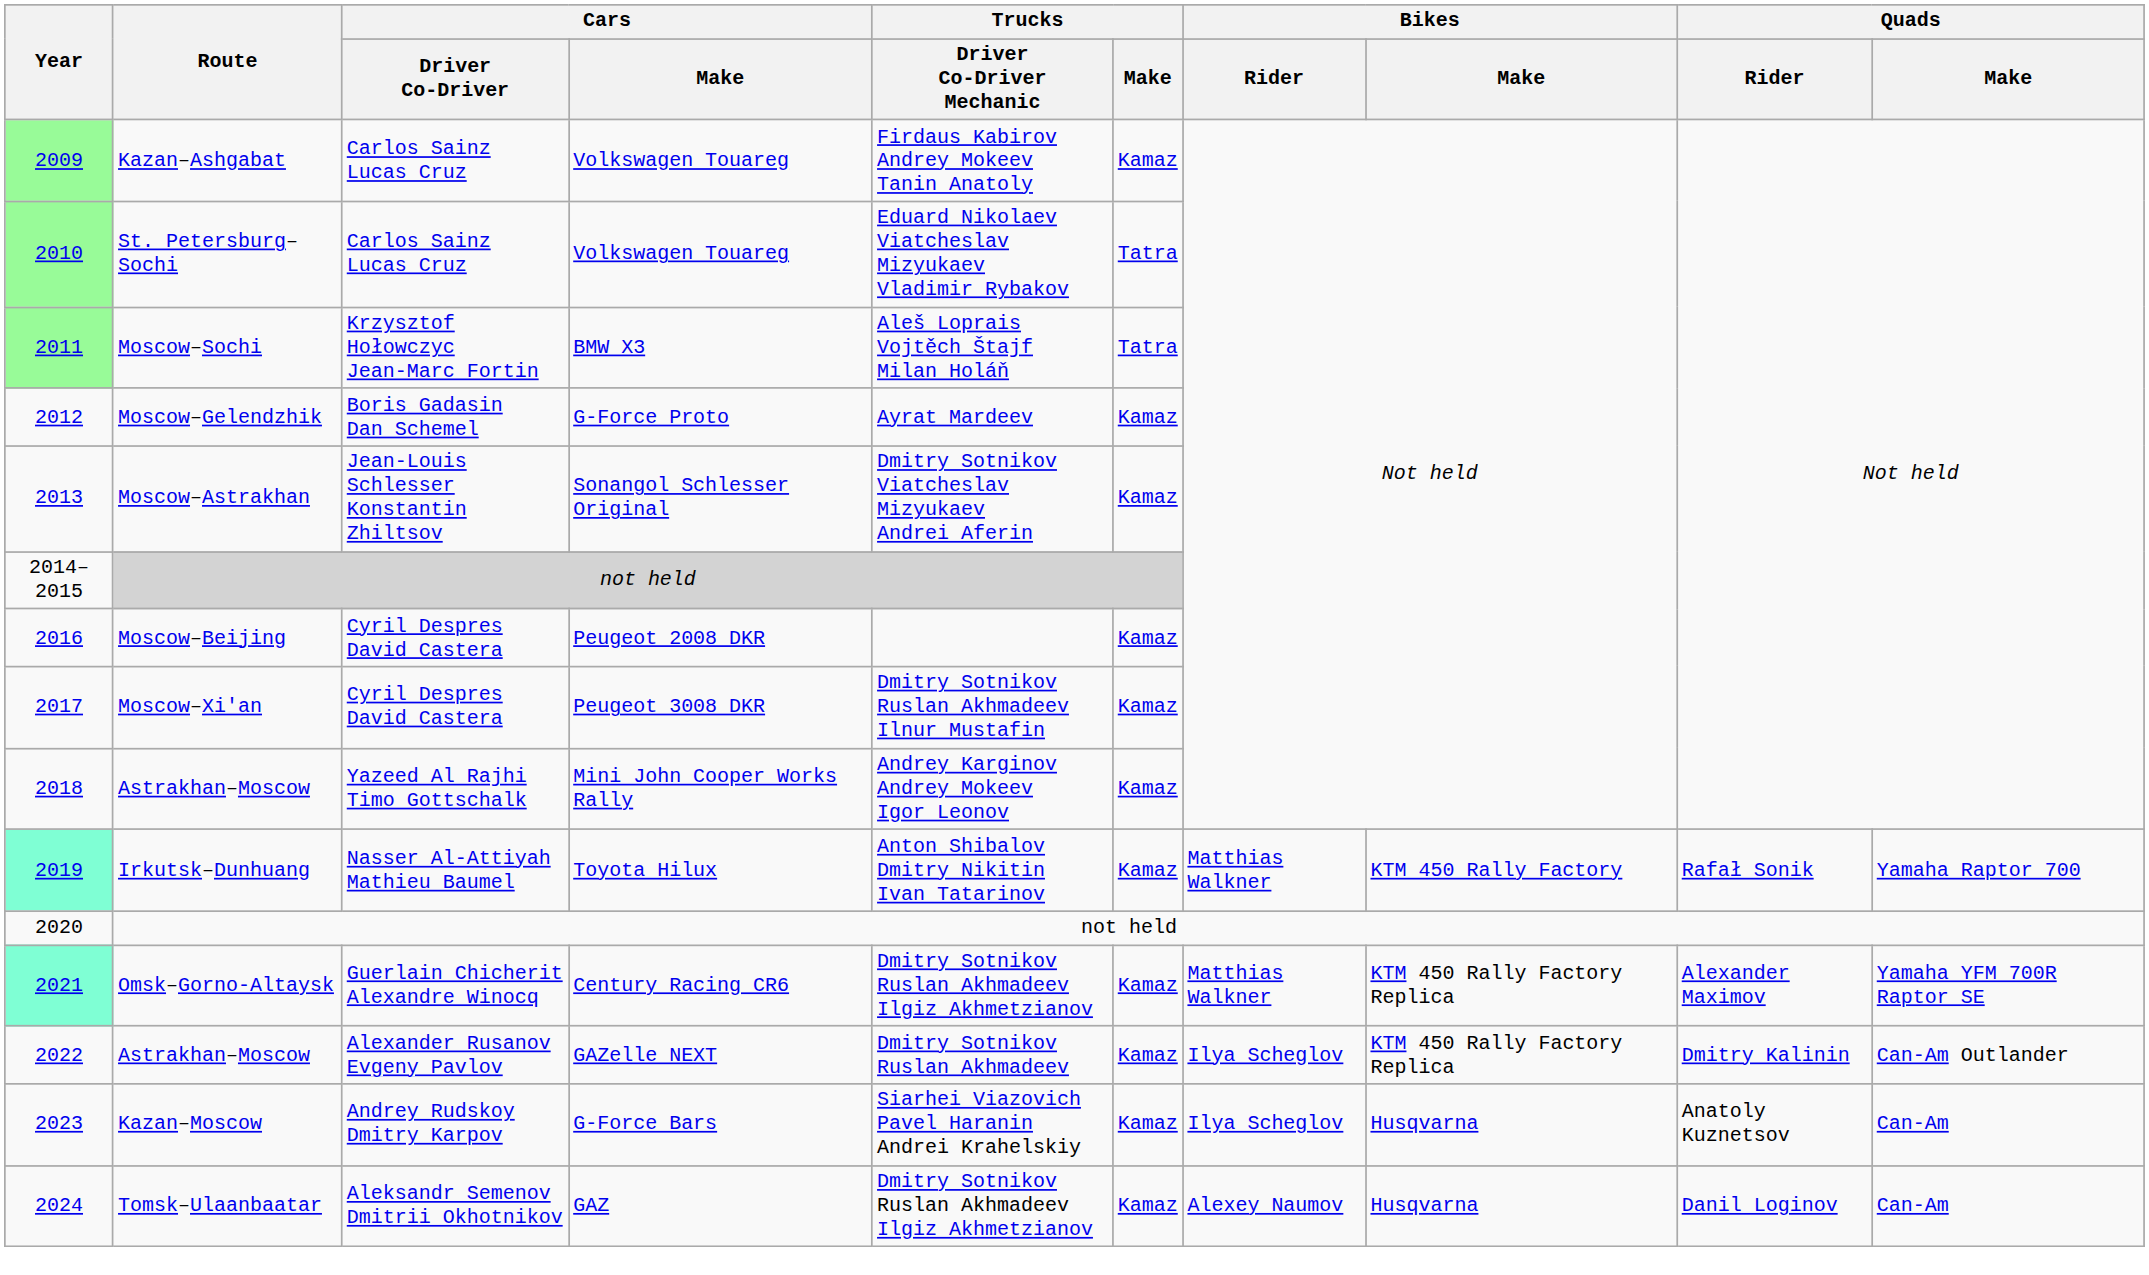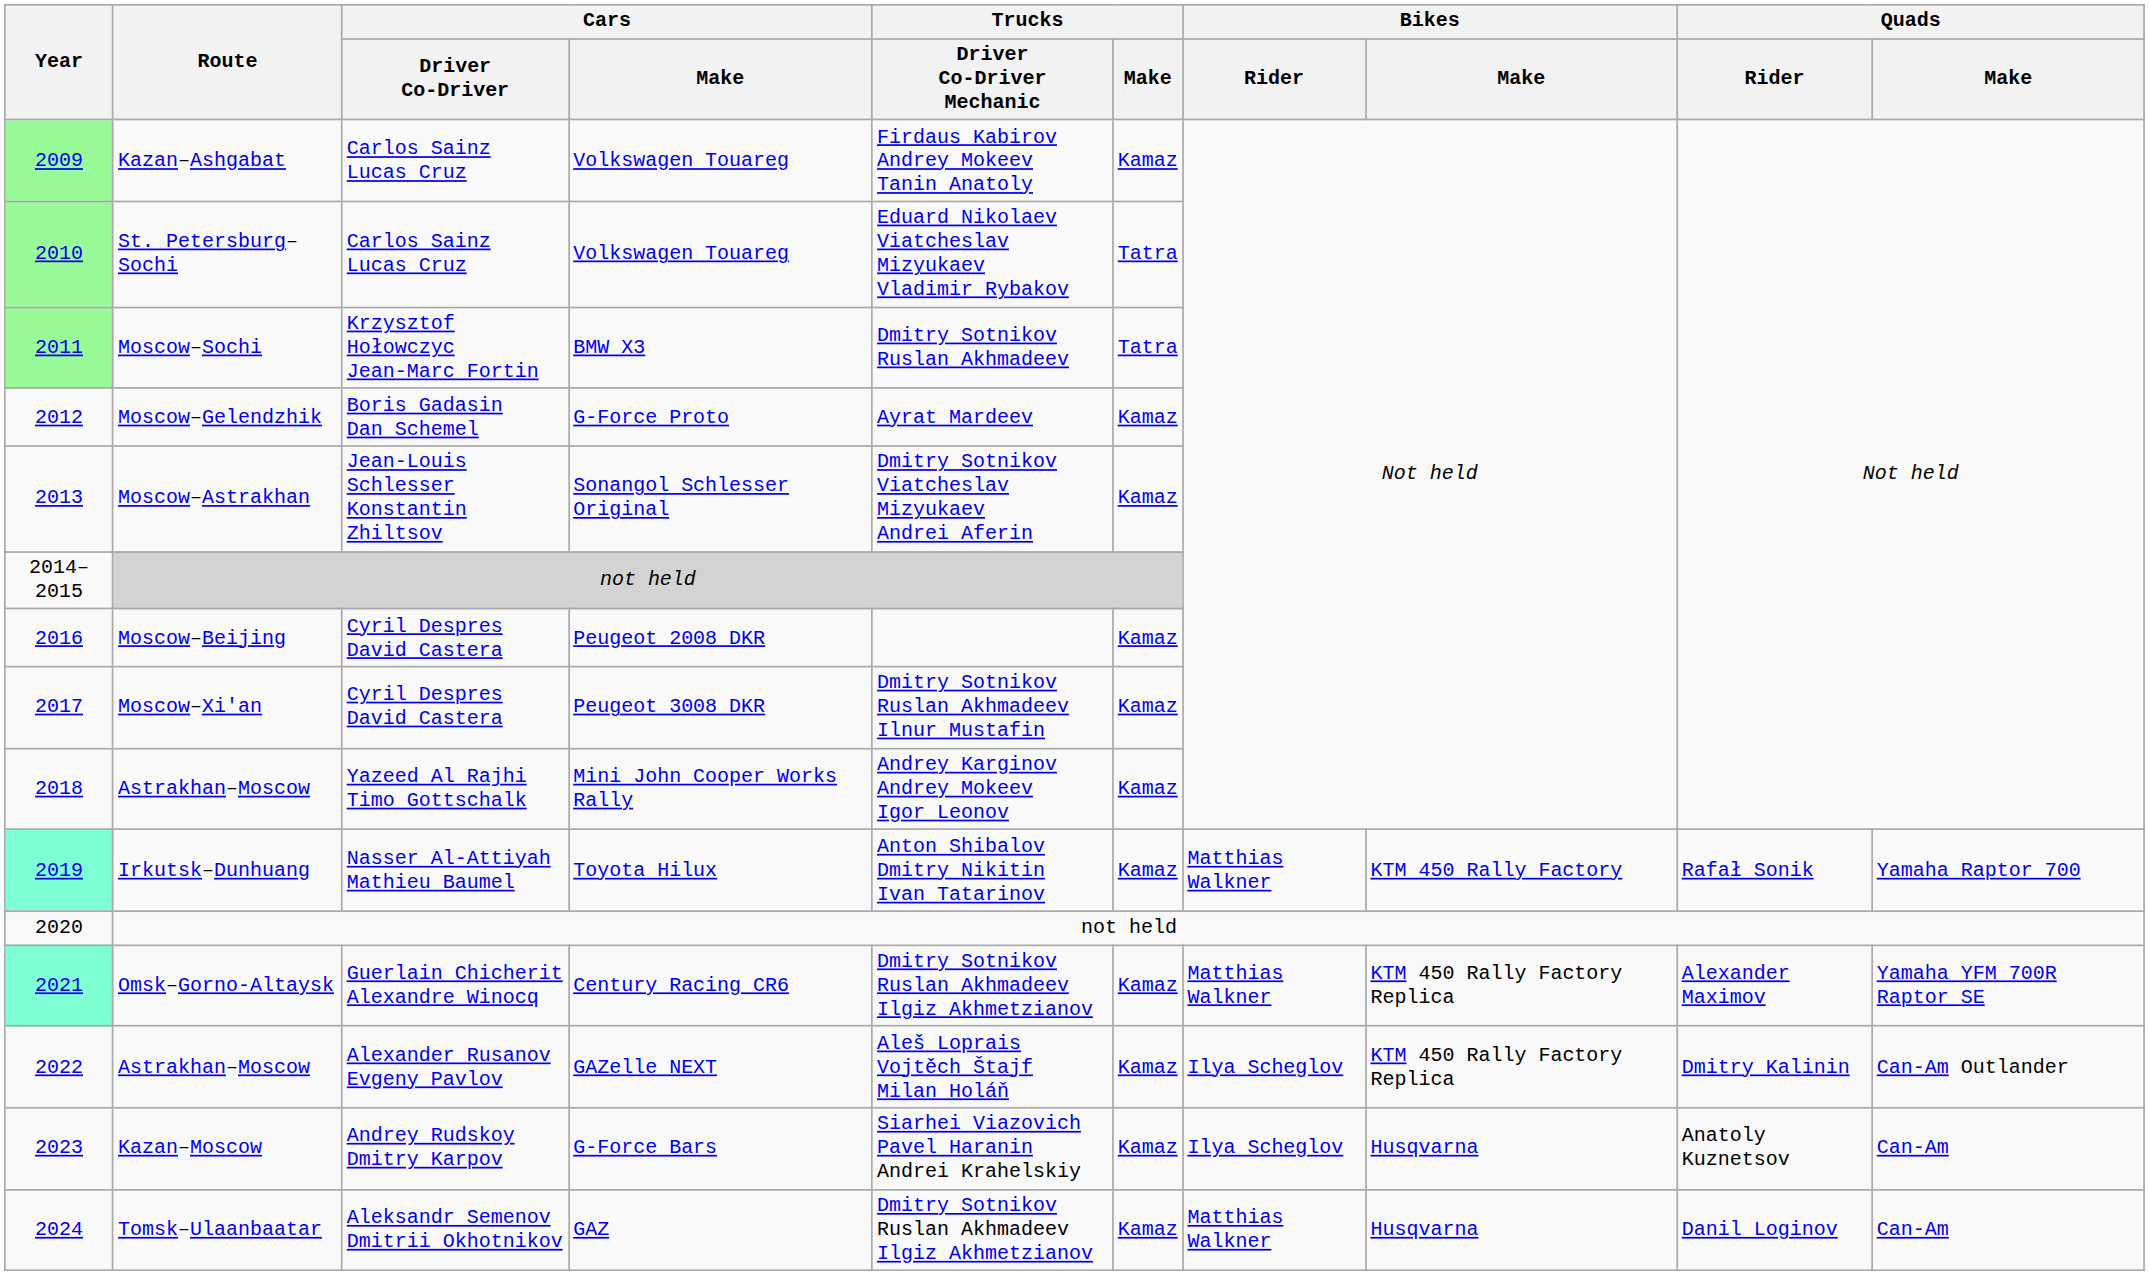 <table class="wikitable" style="font-size:90%;">
 <tr>
 <th rowspan=2>Year</th>
 <th rowspan=2>Route</th>
 <th colspan=2>Cars</th>
 <th colspan=2>Trucks</th>
 <th colspan=2>Bikes</th>
 <th colspan=2>Quads</th>
 </tr>
 <tr>
 <th>Driver<br>Co-Driver</th>
 <th>Make</th>
 <th>Driver<br>Co-Driver<br>Mechanic</th>
 <th>Make</th>
 <th>Rider</th>
 <th>Make</th>
 <th>Rider</th>
 <th>Make</th>
 </tr>
 <tr>
 <td bgcolor=palegreen align=center><a href='#'>2009</a></td>
 <td><a href='#'>Kazan</a>–<a href='#'>Ashgabat</a></td>
 <td> <a href='#'>Carlos Sainz</a><br> <a href='#'>Lucas Cruz</a></td>
 <td><a href='#'>Volkswagen Touareg</a></td>
 <td> <a href='#'>Firdaus Kabirov</a><br> <a href='#'>Andrey Mokeev</a><br> <a href='#'>Tanin Anatoly</a></td>
 <td><a href='#'>Kamaz</a></td>
 <td colspan=2 rowspan=9 align=center><em>Not held</em></td>
 <td colspan=2 rowspan=9 align=center><em>Not held</em></td>
 </tr>
 <tr>
 <td bgcolor=palegreen align=center><a href='#'>2010</a></td>
 <td><a href='#'>St. Petersburg</a>–<a href='#'>Sochi</a></td>
 <td> <a href='#'>Carlos Sainz</a><br> <a href='#'>Lucas Cruz</a></td>
 <td><a href='#'>Volkswagen Touareg</a></td>
 <td> <a href='#'>Eduard Nikolaev</a><br> <a href='#'>Viatcheslav Mizyukaev</a><br> <a href='#'>Vladimir Rybakov</a></td>
 <td><a href='#'>Tatra</a></td>
 </tr>
 <tr>
 <td bgcolor=palegreen align=center><a href='#'>2011</a></td>
 <td><a href='#'>Moscow</a>–<a href='#'>Sochi</a></td>
 <td> <a href='#'>Krzysztof Hołowczyc</a><br> <a href='#'>Jean-Marc Fortin</a></td>
 <td><a href='#'>BMW X3</a></td>
-<td> <a href='#'>Aleš Loprais</a><br> <a href='#'>Vojtěch Štajf</a><br> <a href='#'>Milan Holáň</a></td>
+<td> <a href='#'>Dmitry Sotnikov</a><br> <a href='#'>Ruslan Akhmadeev</a></td>
 <td><a href='#'>Tatra</a></td>
 </tr>
 <tr>
 <td align=center><a href='#'>2012</a></td>
 <td><a href='#'>Moscow</a>–<a href='#'>Gelendzhik</a></td>
 <td> <a href='#'>Boris Gadasin</a><br> <a href='#'>Dan Schemel</a></td>
 <td><a href='#'>G-Force Proto</a></td>
 <td> <a href='#'>Ayrat Mardeev</a></td>
 <td><a href='#'>Kamaz</a></td>
 </tr>
 <tr>
 <td align=center><a href='#'>2013</a></td>
 <td><a href='#'>Moscow</a>–<a href='#'>Astrakhan</a></td>
 <td> <a href='#'>Jean-Louis Schlesser</a><br> <a href='#'>Konstantin Zhiltsov</a></td>
 <td><a href='#'>Sonangol Schlesser Original</a></td>
 <td> <a href='#'>Dmitry Sotnikov</a><br> <a href='#'>Viatcheslav Mizyukaev</a><br> <a href='#'>Andrei Aferin</a></td>
 <td><a href='#'>Kamaz</a></td>
 </tr>
 <tr>
 <td align=center rowspan=1>2014–2015</td>
 <td align=center colspan=5 bgcolor=lightgrey><em>not held</em></td>
 </tr>
 <tr>
 <td align=center><a href='#'>2016</a></td>
 <td><a href='#'>Moscow</a>–<a href='#'>Beijing</a></td>
 <td> <a href='#'>Cyril Despres</a><br> <a href='#'>David Castera</a></td>
 <td><a href='#'>Peugeot 2008 DKR</a></td>
 <td><br><br></td>
 <td><a href='#'>Kamaz</a></td>
 </tr>
 <tr>
 <td align=center><a href='#'>2017</a></td>
 <td><a href='#'>Moscow</a>–<a href='#'>Xi'an</a></td>
 <td> <a href='#'>Cyril Despres</a><br> <a href='#'>David Castera</a></td>
 <td><a href='#'>Peugeot 3008 DKR</a></td>
 <td> <a href='#'>Dmitry Sotnikov</a><br> <a href='#'>Ruslan Akhmadeev</a><br> <a href='#'>Ilnur Mustafin</a></td>
 <td><a href='#'>Kamaz</a></td>
 </tr>
 <tr>
 <td align=center><a href='#'>2018</a></td>
 <td><a href='#'>Astrakhan</a>–<a href='#'>Moscow</a></td>
 <td> <a href='#'>Yazeed Al Rajhi</a><br> <a href='#'>Timo Gottschalk</a></td>
 <td><a href='#'>Mini John Cooper Works Rally</a></td>
 <td> <a href='#'>Andrey Karginov</a><br> <a href='#'>Andrey Mokeev</a><br> <a href='#'>Igor Leonov</a></td>
 <td><a href='#'>Kamaz</a></td>
 </tr>
 <tr>
 <td bgcolor=aquamarine align=center><a href='#'>2019</a></td>
 <td><a href='#'>Irkutsk</a>–<a href='#'>Dunhuang</a></td>
 <td> <a href='#'>Nasser Al-Attiyah</a><br> <a href='#'>Mathieu Baumel</a></td>
 <td><a href='#'>Toyota Hilux</a></td>
 <td> <a href='#'>Anton Shibalov</a><br> <a href='#'>Dmitry Nikitin</a><br> <a href='#'>Ivan Tatarinov</a></td>
 <td><a href='#'>Kamaz</a></td>
 <td> <a href='#'>Matthias Walkner</a></td>
 <td><a href='#'>KTM 450 Rally Factory</a></td>
 <td> <a href='#'>Rafał Sonik</a></td>
 <td><a href='#'>Yamaha Raptor 700</a></td>
 </tr>
 <tr>
 <td align=center>2020</td>
 <td align=center colspan="9">not held</td>
 </tr>
 <tr>
 <td bgcolor=aquamarine align=center><a href='#'>2021</a></td>
 <td><a href='#'>Omsk</a>–<a href='#'>Gorno-Altaysk</a></td>
 <td> <a href='#'>Guerlain Chicherit</a><br> <a href='#'>Alexandre Winocq</a></td>
 <td><a href='#'>Century Racing CR6</a></td>
 <td> <a href='#'>Dmitry Sotnikov</a><br> <a href='#'>Ruslan Akhmadeev</a><br> <a href='#'>Ilgiz Akhmetzianov</a></td>
 <td><a href='#'>Kamaz</a></td>
 <td> <a href='#'>Matthias Walkner</a></td>
 <td><a href='#'>KTM</a> 450 Rally Factory Replica</td>
 <td> <a href='#'>Alexander Maximov</a></td>
 <td><a href='#'>Yamaha YFM 700R Raptor SE</a></td>
 </tr>
 <tr>
 <td align=center><a href='#'>2022</a></td>
 <td><a href='#'>Astrakhan</a>–<a href='#'>Moscow</a></td>
 <td> <a href='#'>Alexander Rusanov</a><br> <a href='#'>Evgeny Pavlov</a></td>
 <td><a href='#'>GAZelle NEXT</a></td>
-<td> <a href='#'>Dmitry Sotnikov</a><br> <a href='#'>Ruslan Akhmadeev</a></td>
+<td> <a href='#'>Aleš Loprais</a><br> <a href='#'>Vojtěch Štajf</a><br> <a href='#'>Milan Holáň</a></td>
 <td><a href='#'>Kamaz</a></td>
 <td> <a href='#'>Ilya Scheglov</a></td>
 <td><a href='#'>KTM</a> 450 Rally Factory Replica</td>
 <td> <a href='#'>Dmitry Kalinin</a></td>
 <td><a href='#'>Can-Am</a> Outlander</td>
 </tr>
 <tr>
 <td align=center><a href='#'>2023</a></td>
 <td><a href='#'>Kazan</a>–<a href='#'>Moscow</a></td>
 <td> <a href='#'>Andrey Rudskoy</a><br> <a href='#'>Dmitry Karpov</a></td>
 <td><a href='#'>G-Force Bars</a></td>
 <td> <a href='#'>Siarhei Viazovich</a><br> <a href='#'>Pavel Haranin</a><br> Andrei Krahelskiy</td>
 <td><a href='#'>Kamaz</a></td>
 <td> <a href='#'>Ilya Scheglov</a></td>
 <td><a href='#'>Husqvarna</a></td>
 <td> Anatoly Kuznetsov</td>
 <td><a href='#'>Can-Am</a></td>
 </tr>
 <tr>
 <td align=center><a href='#'>2024</a></td>
 <td><a href='#'>Tomsk</a>–<a href='#'>Ulaanbaatar</a></td>
 <td> <a href='#'>Aleksandr Semenov</a><br> <a href='#'>Dmitrii Okhotnikov</a></td>
 <td><a href='#'>GAZ</a></td>
 <td> <a href='#'>Dmitry Sotnikov</a><br> Ruslan Akhmadeev<br> <a href='#'>Ilgiz Akhmetzianov</a></td>
 <td><a href='#'>Kamaz</a></td>
-<td> <a href='#'>Alexey Naumov</a></td>
+<td> <a href='#'>Matthias Walkner</a></td>
 <td><a href='#'>Husqvarna</a></td>
 <td> <a href='#'>Danil Loginov</a></td>
 <td><a href='#'>Can-Am</a></td>
 </tr>
 </table>
